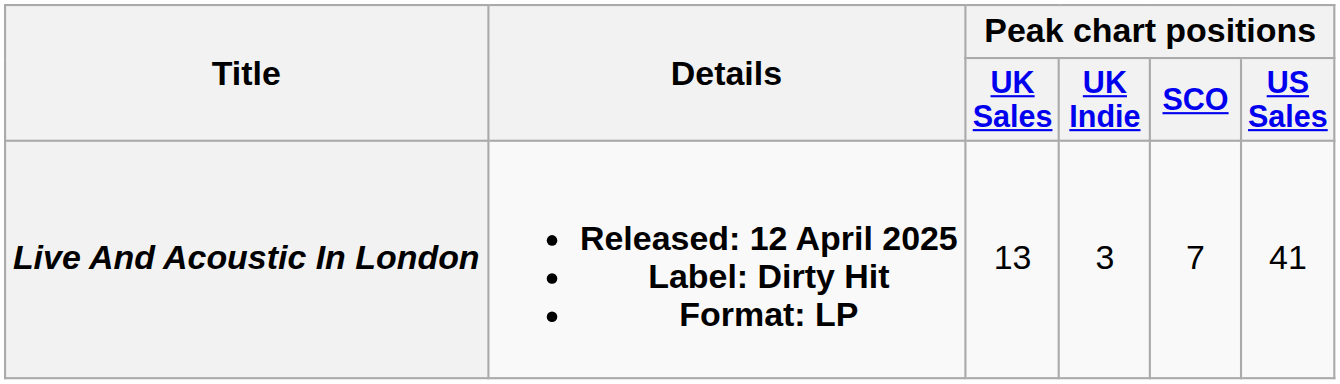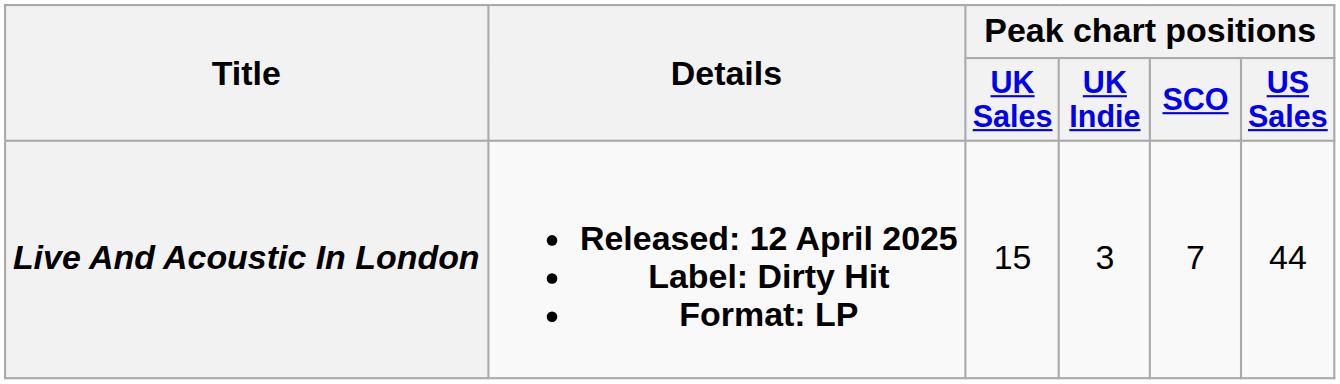 <table class="wikitable plainrowheaders" style="text-align:center;">
 <tr>
 <th scope="col" rowspan="2">Title</th>
 <th scope="col" rowspan="2">Details</th>
 <th scope="col" colspan="4">Peak chart positions</th>
 </tr>
 <tr>
 <th scope="col" style="width:2.5em;font-size:90%;"><a href='#'>UK<br>Sales</a><br></th>
 <th scope="col" style="width:2.5em;font-size:90%;"><a href='#'>UK<br>Indie</a><br></th>
 <th scope="col" style="width:2.5em;font-size:90%;"><a href='#'>SCO</a><br></th>
 <th scope="col" style="width:2.5em;font-size:90%;"><a href='#'>US<br>Sales</a><br></th>
 </tr>
 <tr>
 <th scope="row"><em>Live And Acoustic In London</em></th>
 <td><strong><br><ul><li>Released: 12 April 2025</li><li>Label: Dirty Hit</li><li>Format: LP</li></ul></strong></td>
-<td>13</td>
+<td>15</td>
 <td>3</td>
 <td>7</td>
-<td>41</td>
+<td>44</td>
 </tr>
 </table>
